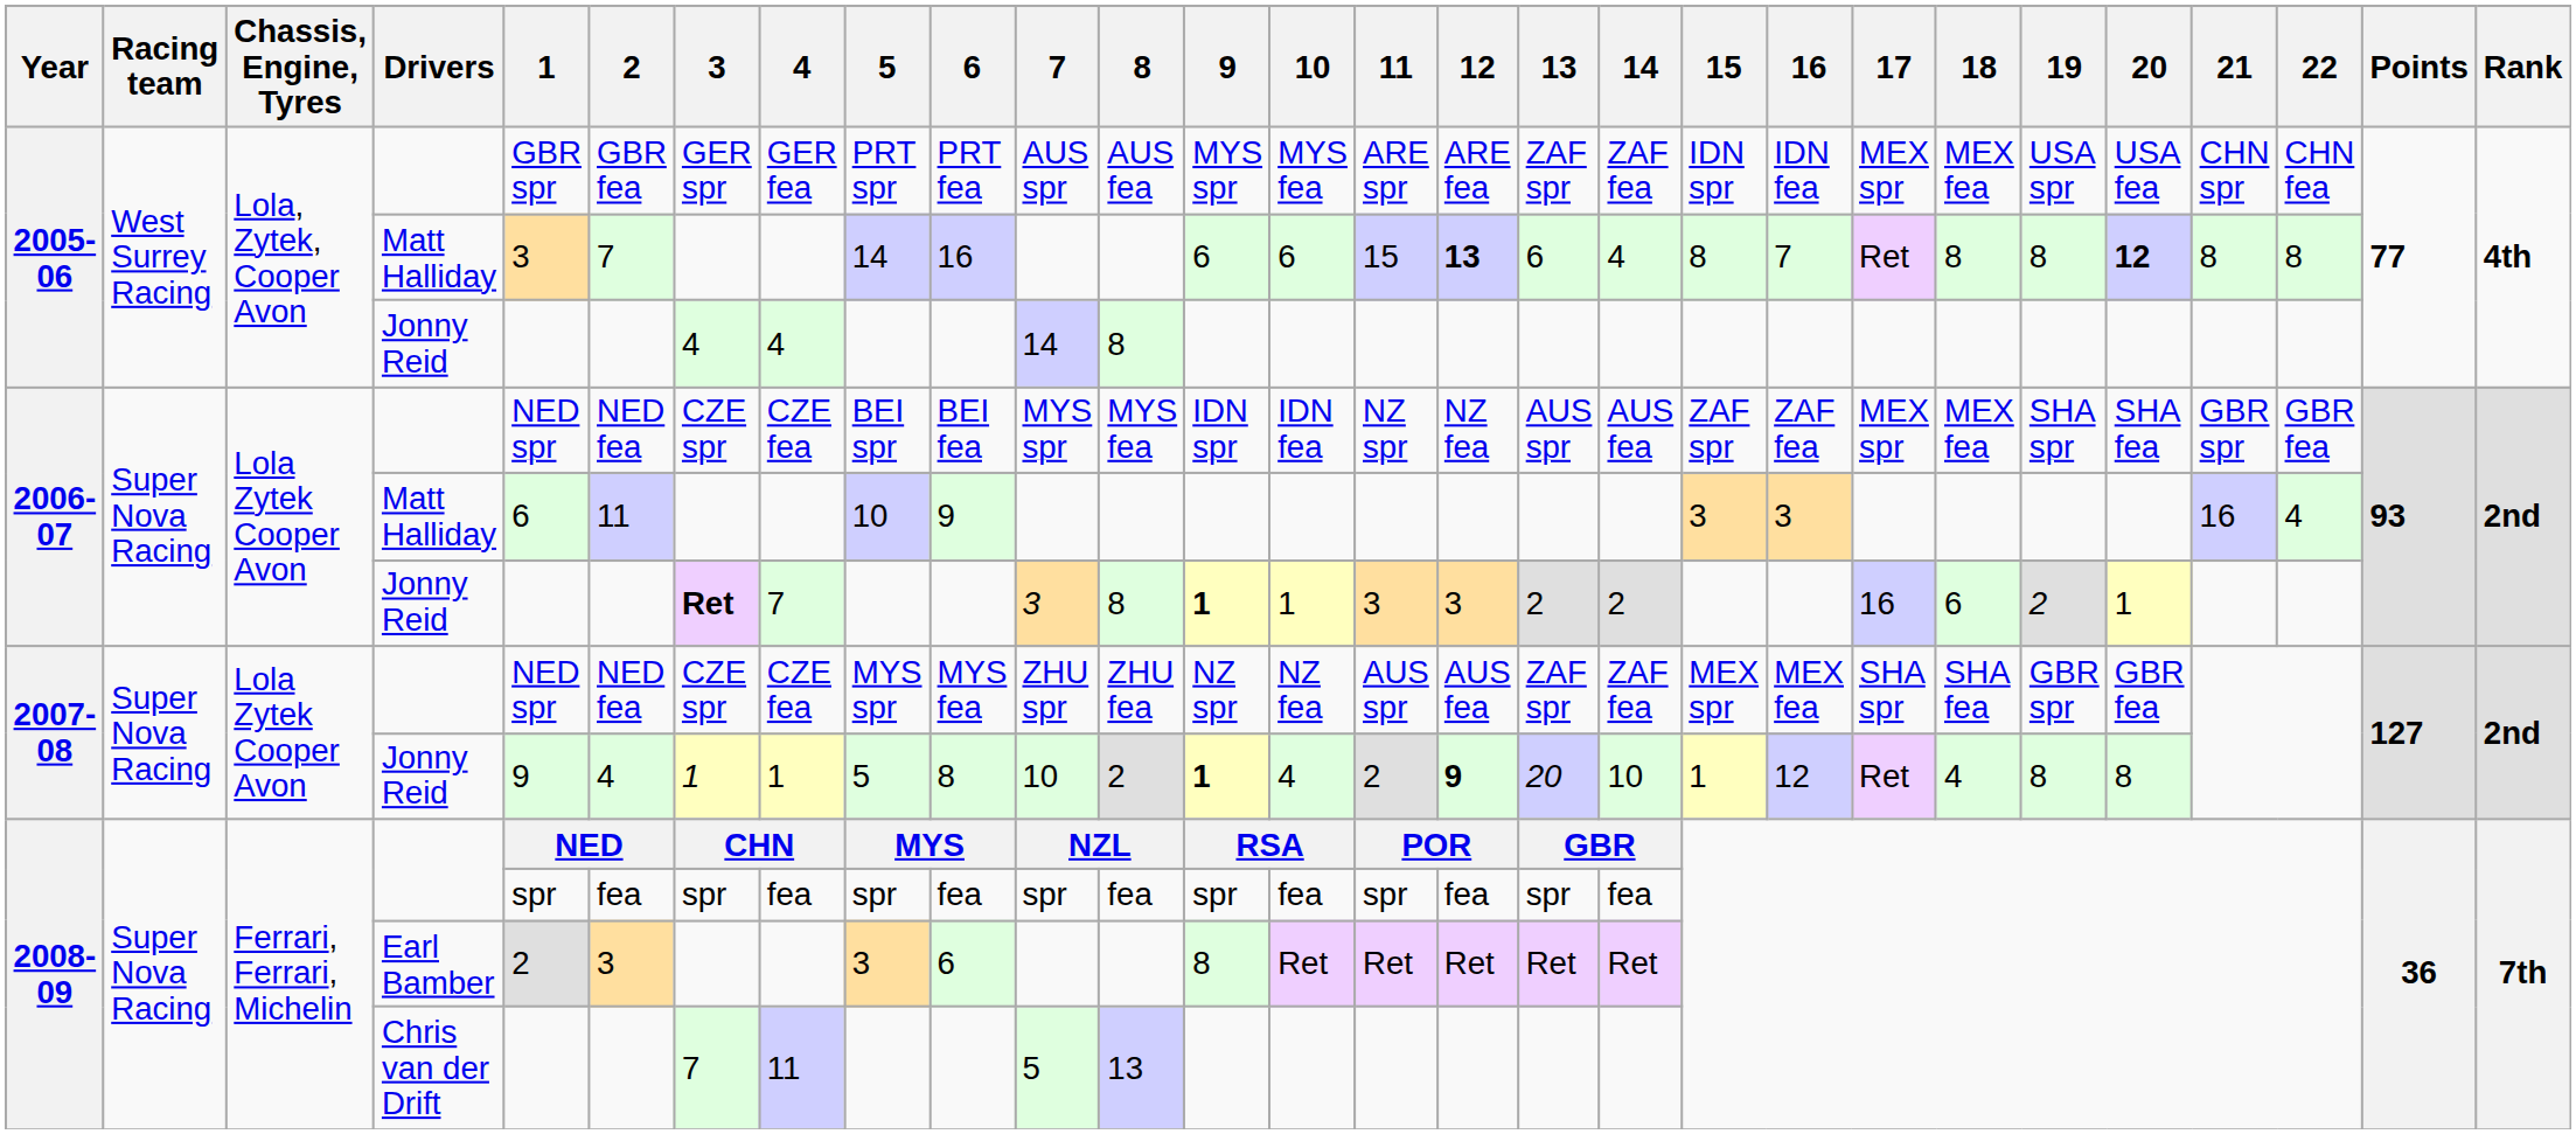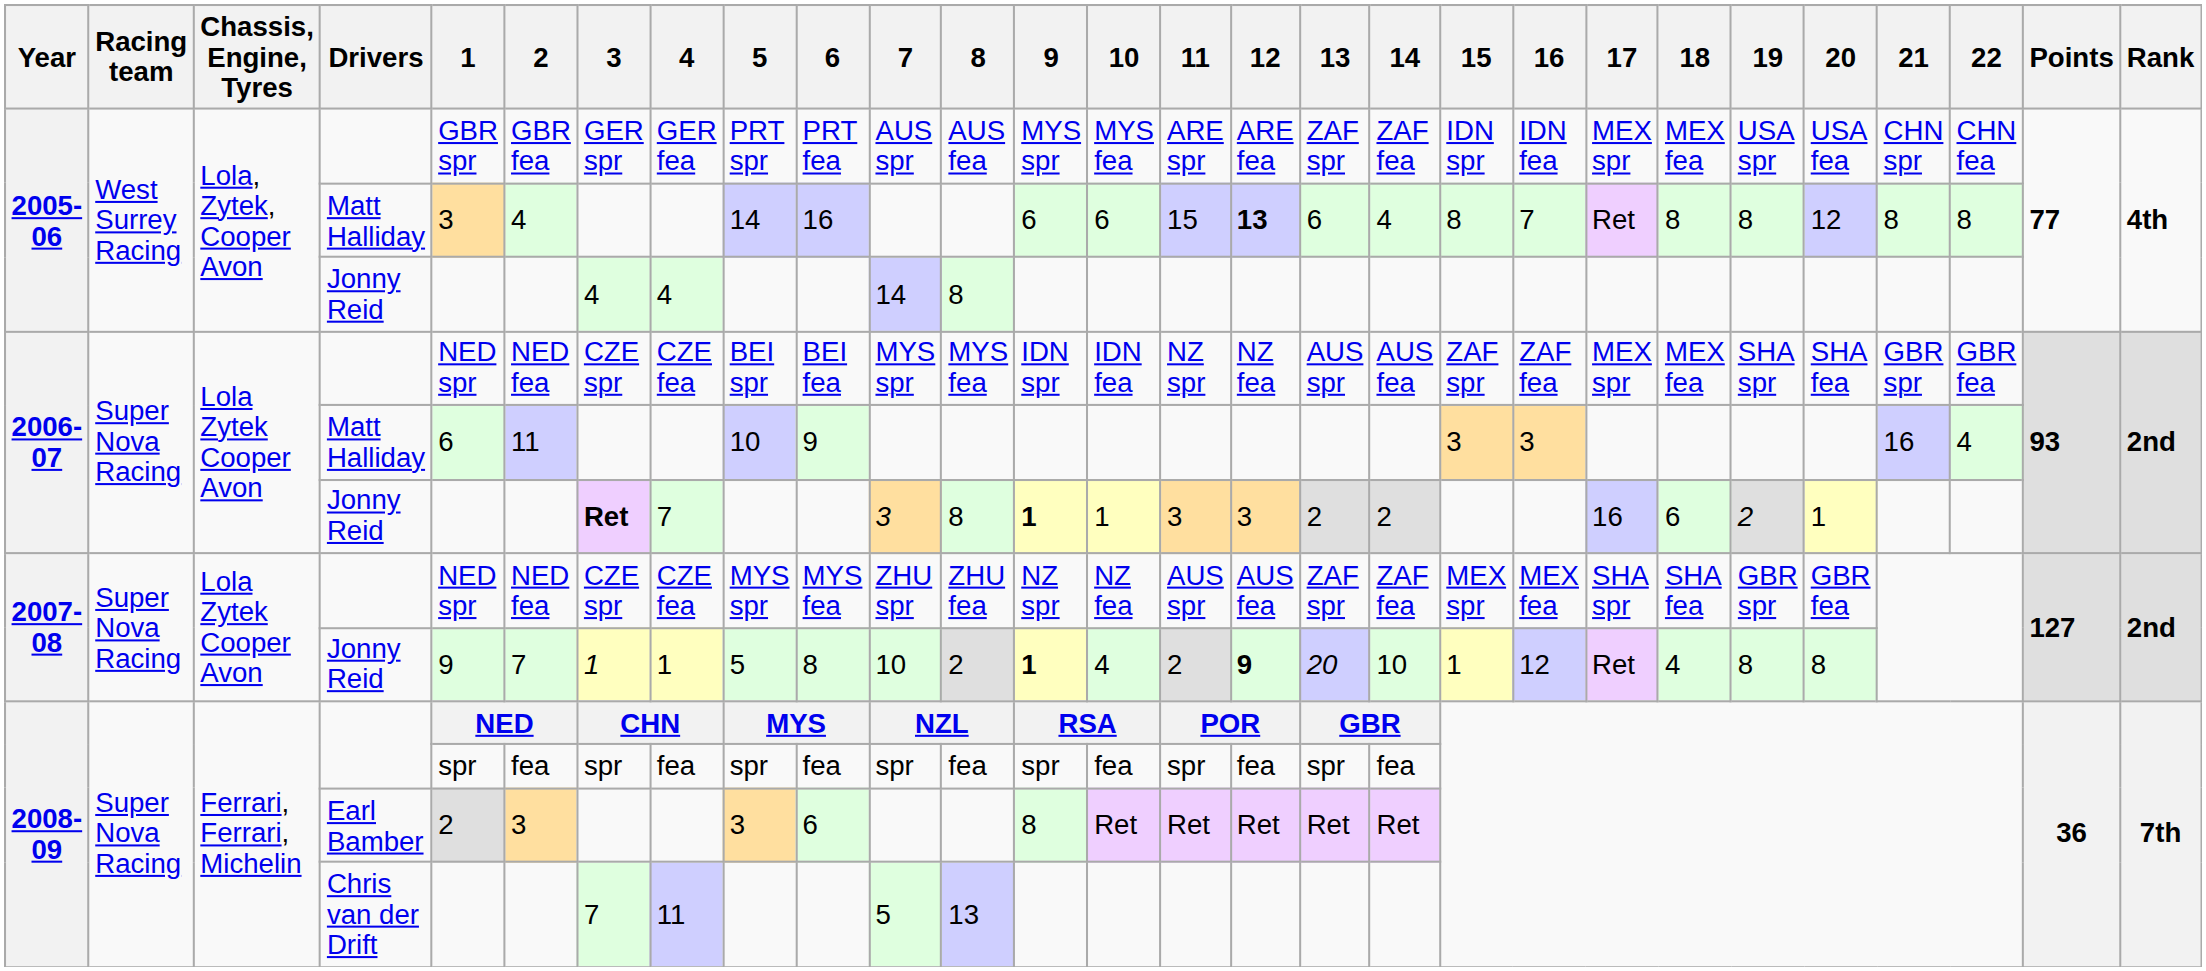 <table class="wikitable" style="font-size: 85%">
 <tr>
 <th>Year</th>
 <th width="4%">Racing<br>team</th>
 <th width="4%">Chassis,<br>Engine,<br>Tyres</th>
 <th>Drivers</th>
 <th width="2%">1</th>
 <th width="2%">2</th>
 <th width="2%">3</th>
 <th width="2%">4</th>
 <th width="2%">5</th>
 <th width="2%">6</th>
 <th width="2%">7</th>
 <th width="2%">8</th>
 <th width="2%">9</th>
 <th width="2%">10</th>
 <th width="2%">11</th>
 <th width="2%">12</th>
 <th width="2%">13</th>
 <th width="2%">14</th>
 <th width="2%">15</th>
 <th width="2%">16</th>
 <th width="2%">17</th>
 <th width="2%">18</th>
 <th width="2%">19</th>
 <th width="2%">20</th>
 <th width="2%">21</th>
 <th width="2%">22</th>
 <th>Points</th>
 <th>Rank</th>
 </tr>
 <tr>
 <th rowspan=3><a href='#'>2005-06</a></th>
 <td rowspan=3><a href='#'>West Surrey Racing</a></td>
 <td rowspan=3><a href='#'>Lola</a>,<br><a href='#'>Zytek</a>,<br><a href='#'>Cooper Avon</a></td>
 <td></td>
 <td><a href='#'>GBR spr</a></td>
 <td><a href='#'>GBR fea</a></td>
 <td><a href='#'>GER spr</a></td>
 <td><a href='#'>GER fea</a></td>
 <td><a href='#'>PRT spr</a></td>
 <td><a href='#'>PRT fea</a></td>
 <td><a href='#'>AUS spr</a></td>
 <td><a href='#'>AUS fea</a></td>
 <td><a href='#'>MYS spr</a></td>
 <td><a href='#'>MYS fea</a></td>
 <td><a href='#'>ARE spr</a></td>
 <td><a href='#'>ARE fea</a></td>
 <td><a href='#'>ZAF spr</a></td>
 <td><a href='#'>ZAF fea</a></td>
 <td><a href='#'>IDN spr</a></td>
 <td><a href='#'>IDN fea</a></td>
 <td><a href='#'>MEX spr</a></td>
 <td><a href='#'>MEX fea</a></td>
 <td><a href='#'>USA spr</a></td>
 <td><a href='#'>USA fea</a></td>
 <td><a href='#'>CHN spr</a></td>
 <td><a href='#'>CHN fea</a></td>
 <td rowspan=3><strong>77</strong></td>
 <td rowspan=3><strong>4th</strong></td>
 </tr>
 <tr>
 <td><a href='#'>Matt Halliday</a></td>
 <td style="background:#FFDF9F;">3</td>
-<td style="background:#DFFFDF;">7</td>
+<td style="background:#DFFFDF;">4</td>
 <td></td>
 <td></td>
 <td style="background:#CFCFFF;">14</td>
 <td style="background:#CFCFFF;">16</td>
 <td></td>
 <td></td>
 <td style="background:#DFFFDF;">6</td>
 <td style="background:#DFFFDF;">6</td>
 <td style="background:#CFCFFF;">15</td>
 <td style="background:#CFCFFF;"><strong>13</strong></td>
 <td style="background:#DFFFDF;">6</td>
 <td style="background:#DFFFDF;">4</td>
 <td style="background:#DFFFDF;">8</td>
 <td style="background:#DFFFDF;">7</td>
 <td style="background:#EFCFFF;">Ret</td>
 <td style="background:#DFFFDF;">8</td>
 <td style="background:#DFFFDF;">8</td>
-<td style="background:#CFCFFF;"><strong>12</strong></td>
+<td style="background:#CFCFFF;">12</td>
 <td style="background:#DFFFDF;">8</td>
 <td style="background:#DFFFDF;">8</td>
 </tr>
 <tr>
 <td><a href='#'>Jonny Reid</a></td>
 <td></td>
 <td></td>
 <td style="background:#DFFFDF;">4</td>
 <td style="background:#DFFFDF;">4</td>
 <td></td>
 <td></td>
 <td style="background:#CFCFFF;">14</td>
 <td style="background:#DFFFDF;">8</td>
 <td></td>
 <td></td>
 <td></td>
 <td></td>
 <td></td>
 <td></td>
 <td></td>
 <td></td>
 <td></td>
 <td></td>
 <td></td>
 <td></td>
 <td></td>
 <td></td>
 </tr>
 <tr>
 <th rowspan=3><a href='#'>2006-07</a></th>
 <td rowspan=3><a href='#'>Super Nova Racing</a></td>
 <td rowspan=3><a href='#'>Lola</a><br><a href='#'>Zytek</a><br><a href='#'>Cooper Avon</a></td>
 <td></td>
 <td><a href='#'>NED spr</a></td>
 <td><a href='#'>NED fea</a></td>
 <td><a href='#'>CZE spr</a></td>
 <td><a href='#'>CZE fea</a></td>
 <td><a href='#'>BEI spr</a></td>
 <td><a href='#'>BEI fea</a></td>
 <td><a href='#'>MYS spr</a></td>
 <td><a href='#'>MYS fea</a></td>
 <td><a href='#'>IDN spr</a></td>
 <td><a href='#'>IDN fea</a></td>
 <td><a href='#'>NZ spr</a></td>
 <td><a href='#'>NZ fea</a></td>
 <td><a href='#'>AUS spr</a></td>
 <td><a href='#'>AUS fea</a></td>
 <td><a href='#'>ZAF spr</a></td>
 <td><a href='#'>ZAF fea</a></td>
 <td><a href='#'>MEX spr</a></td>
 <td><a href='#'>MEX fea</a></td>
 <td><a href='#'>SHA spr</a></td>
 <td><a href='#'>SHA fea</a></td>
 <td><a href='#'>GBR spr</a></td>
 <td><a href='#'>GBR fea</a></td>
 <td rowspan=3 style="background:#DFDFDF;"><strong>93</strong></td>
 <td rowspan=3 style="background:#DFDFDF;"><strong>2nd</strong></td>
 </tr>
 <tr>
 <td><a href='#'>Matt Halliday</a></td>
 <td style="background:#DFFFDF;">6</td>
 <td style="background:#CFCFFF;">11</td>
 <td></td>
 <td></td>
 <td style="background:#CFCFFF;">10</td>
 <td style="background:#DFFFDF;">9</td>
 <td></td>
 <td></td>
 <td></td>
 <td></td>
 <td></td>
 <td></td>
 <td></td>
 <td></td>
 <td style="background:#FFDF9F;">3</td>
 <td style="background:#FFDF9F;">3</td>
 <td></td>
 <td></td>
 <td></td>
 <td></td>
 <td style="background:#CFCFFF;">16</td>
 <td style="background:#DFFFDF;">4</td>
 </tr>
 <tr>
 <td><a href='#'>Jonny Reid</a></td>
 <td></td>
 <td></td>
 <td style="background:#EFCFFF;"><strong>Ret</strong></td>
 <td style="background:#DFFFDF;">7</td>
 <td></td>
 <td></td>
 <td style="background:#FFDF9F;"><em>3</em></td>
 <td style="background:#DFFFDF;">8</td>
 <td style="background:#FFFFBF;"><strong>1</strong></td>
 <td style="background:#FFFFBF;">1</td>
 <td style="background:#FFDF9F;">3</td>
 <td style="background:#FFDF9F;">3</td>
 <td style="background:#DFDFDF;">2</td>
 <td style="background:#DFDFDF;">2</td>
 <td></td>
 <td></td>
 <td style="background:#CFCFFF;">16</td>
 <td style="background:#DFFFDF;">6</td>
 <td style="background:#DFDFDF;"><em>2</em></td>
 <td style="background:#FFFFBF;">1</td>
 <td></td>
 <td></td>
 </tr>
 <tr>
 <th rowspan=2><a href='#'>2007-08</a></th>
 <td rowspan=2><a href='#'>Super Nova Racing</a></td>
 <td rowspan=2><a href='#'>Lola</a><br><a href='#'>Zytek</a><br><a href='#'>Cooper Avon</a></td>
 <td></td>
 <td><a href='#'>NED spr</a></td>
 <td><a href='#'>NED fea</a></td>
 <td><a href='#'>CZE spr</a></td>
 <td><a href='#'>CZE fea</a></td>
 <td><a href='#'>MYS spr</a></td>
 <td><a href='#'>MYS fea</a></td>
 <td><a href='#'>ZHU spr</a></td>
 <td><a href='#'>ZHU fea</a></td>
 <td><a href='#'>NZ spr</a></td>
 <td><a href='#'>NZ fea</a></td>
 <td><a href='#'>AUS spr</a></td>
 <td><a href='#'>AUS fea</a></td>
 <td><a href='#'>ZAF spr</a></td>
 <td><a href='#'>ZAF fea</a></td>
 <td><a href='#'>MEX spr</a></td>
 <td><a href='#'>MEX fea</a></td>
 <td><a href='#'>SHA spr</a></td>
 <td><a href='#'>SHA fea</a></td>
 <td><a href='#'>GBR spr</a></td>
 <td><a href='#'>GBR fea</a></td>
 <td colspan=2 rowspan=2></td>
 <td rowspan=2 style="background:#DFDFDF;"><strong>127</strong></td>
 <td rowspan=2 style="background:#DFDFDF;"><strong>2nd</strong></td>
 </tr>
 <tr>
 <td><a href='#'>Jonny Reid</a></td>
 <td style="background:#DFFFDF;">9</td>
-<td style="background:#DFFFDF;">4</td>
+<td style="background:#DFFFDF;">7</td>
 <td style="background:#FFFFBF;"><em>1</em></td>
 <td style="background:#FFFFBF;">1</td>
 <td style="background:#DFFFDF;">5</td>
 <td style="background:#DFFFDF;">8</td>
 <td style="background:#DFFFDF;">10</td>
 <td style="background:#DFDFDF;">2</td>
 <td style="background:#FFFFBF;"><strong>1</strong></td>
 <td style="background:#DFFFDF;">4</td>
 <td style="background:#DFDFDF;">2</td>
 <td style="background:#DFFFDF;"><strong>9</strong></td>
 <td style="background:#CFCFFF;"><em>20</em></td>
 <td style="background:#DFFFDF;">10</td>
 <td style="background:#FFFFBF;">1</td>
 <td style="background:#CFCFFF;">12</td>
 <td style="background:#EFCFFF;">Ret</td>
 <td style="background:#DFFFDF;">4</td>
 <td style="background:#DFFFDF;">8</td>
 <td style="background:#DFFFDF;">8<br></td>
 </tr>
 <tr>
 <th rowspan=4><a href='#'>2008-09</a></th>
 <td rowspan=4><a href='#'>Super Nova Racing</a></td>
 <td rowspan=4><a href='#'>Ferrari</a>,<br><a href='#'>Ferrari</a>,<br><a href='#'>Michelin</a></td>
 <td rowspan=2></td>
 <th colspan=2><a href='#'>NED</a></th>
 <th colspan=2><a href='#'>CHN</a></th>
 <th colspan=2><a href='#'>MYS</a></th>
 <th colspan=2><a href='#'>NZL</a></th>
 <th colspan=2><a href='#'>RSA</a></th>
 <th colspan=2><a href='#'>POR</a></th>
 <th colspan=2><a href='#'>GBR</a></th>
 <td colspan=8 rowspan=4></td>
 <th rowspan=4>36</th>
 <th rowspan=4>7th</th>
 </tr>
 <tr>
 <td>spr</td>
 <td>fea</td>
 <td>spr</td>
 <td>fea</td>
 <td>spr</td>
 <td>fea</td>
 <td>spr</td>
 <td>fea</td>
 <td>spr</td>
 <td>fea</td>
 <td>spr</td>
 <td>fea</td>
 <td>spr</td>
 <td>fea</td>
 </tr>
 <tr>
 <td><a href='#'>Earl Bamber</a></td>
 <td style="background:#DFDFDF;">2</td>
 <td style="background:#FFDF9F;">3</td>
 <td></td>
 <td></td>
 <td style="background:#FFDF9F;">3</td>
 <td style="background:#DFFFDF;">6</td>
 <td></td>
 <td></td>
 <td style="background:#DFFFDF;">8</td>
 <td style="background:#EFCFFF;">Ret</td>
 <td style="background:#EFCFFF;">Ret</td>
 <td style="background:#EFCFFF;">Ret</td>
 <td style="background:#EFCFFF;">Ret</td>
 <td style="background:#EFCFFF;">Ret</td>
 </tr>
 <tr>
 <td><a href='#'>Chris van der Drift</a></td>
 <td></td>
 <td></td>
 <td style="background:#DFFFDF;">7</td>
 <td style="background:#CFCFFF;">11</td>
 <td></td>
 <td></td>
 <td style="background:#DFFFDF;">5</td>
 <td style="background:#CFCFFF;">13</td>
 <td></td>
 <td></td>
 <td></td>
 <td></td>
 <td></td>
 <td></td>
 </tr>
 </table>
